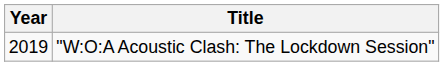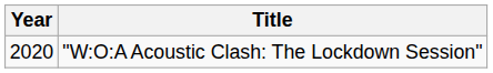 <table class=wikitable style=text-align:center;>
 <tr>
 <th rowspan="1">Year</th>
 <th rowspan="1">Title</th>
 </tr>
 <tr>
-<td>2019</td>
+<td>2020</td>
 <td align=left>"W:O:A Acoustic Clash: The Lockdown Session"</td>
 </tr>
 </table>
